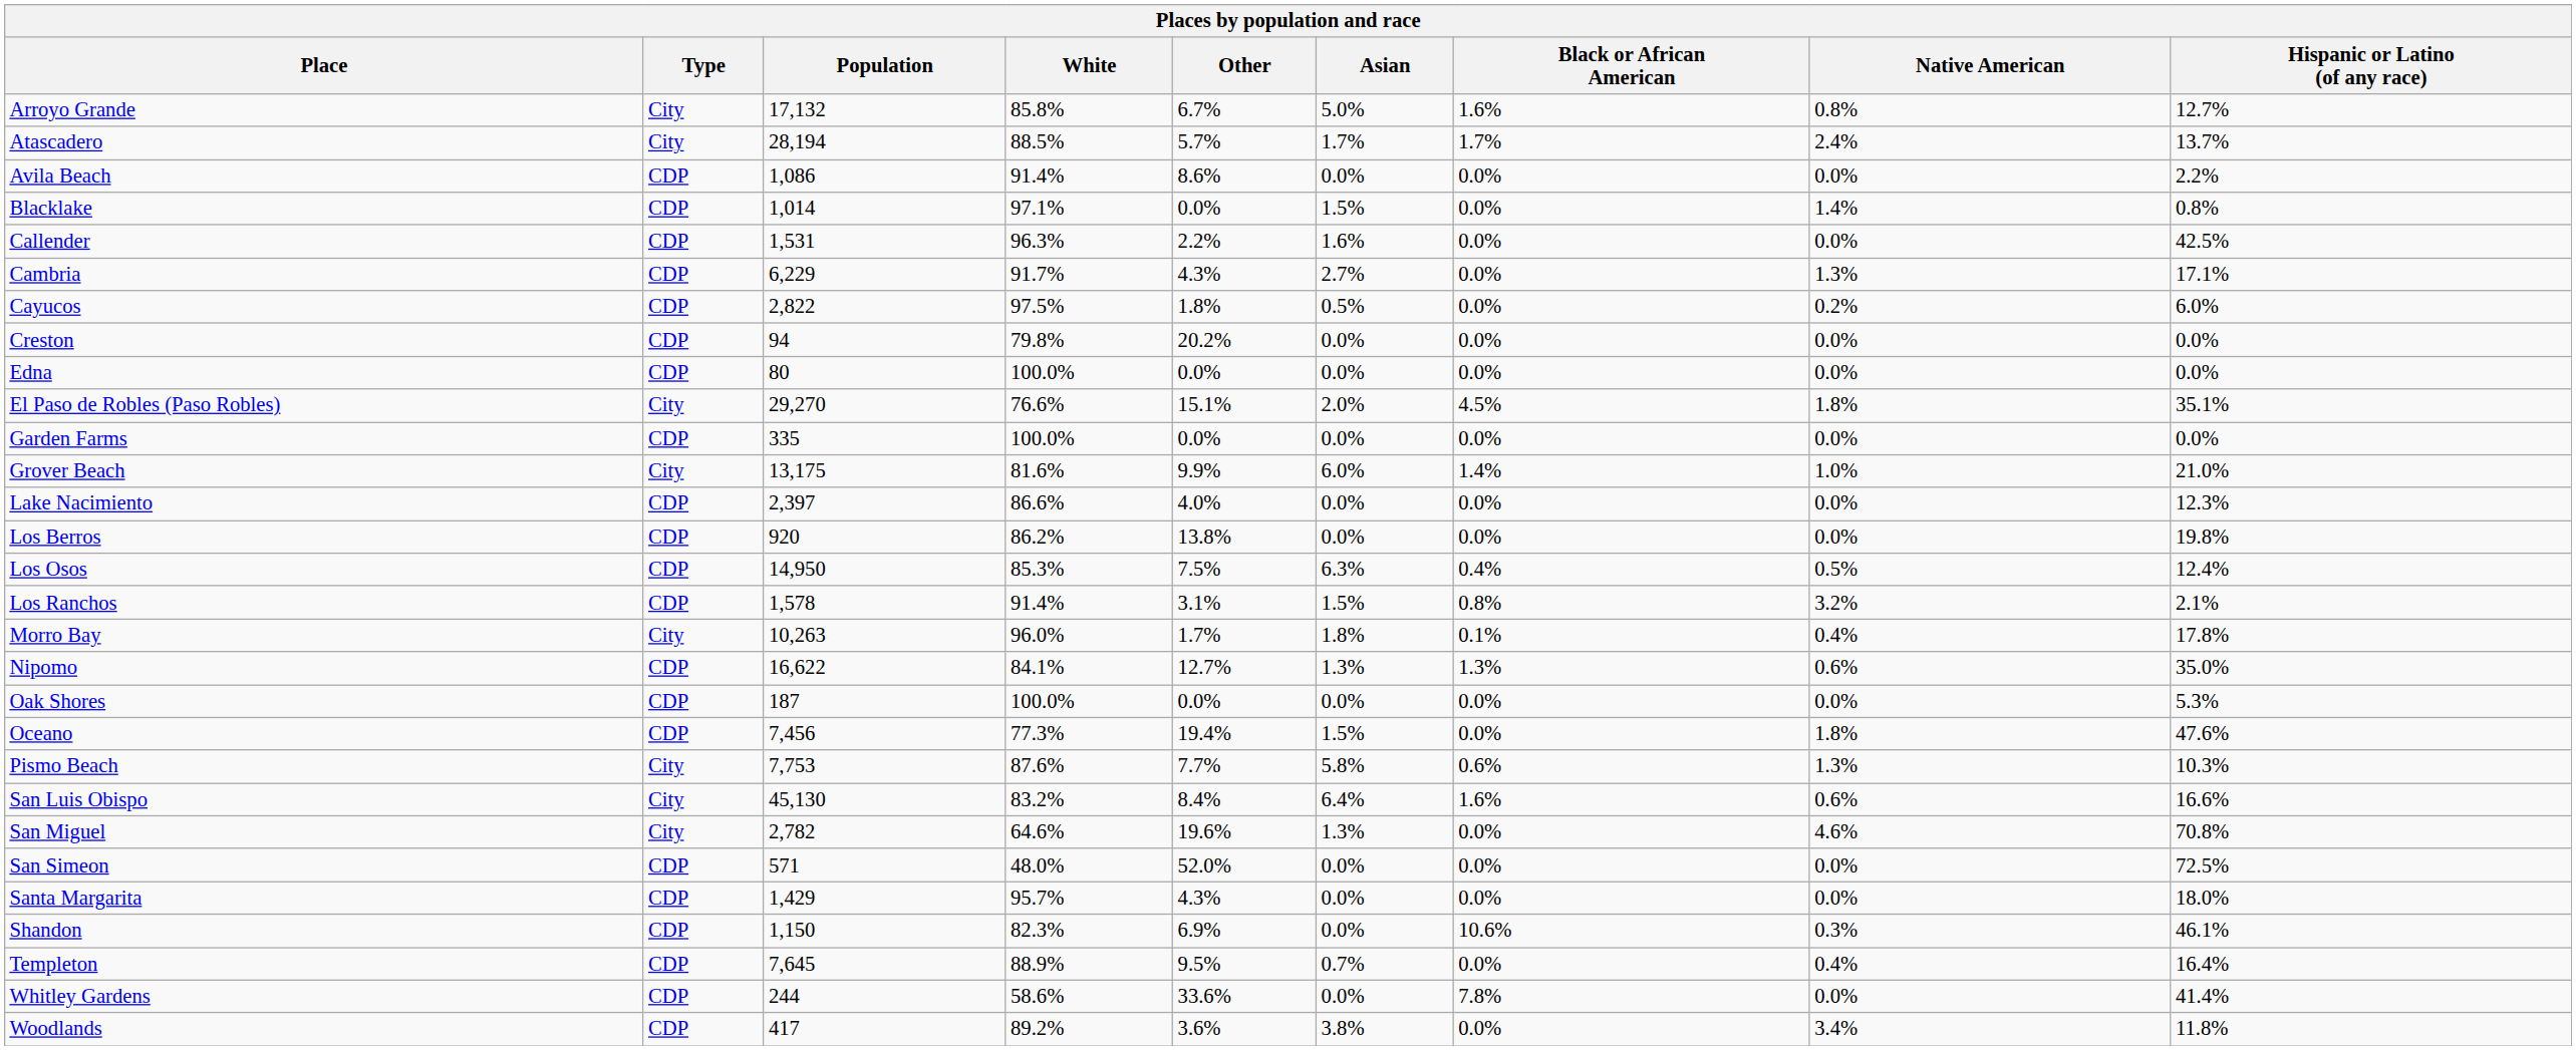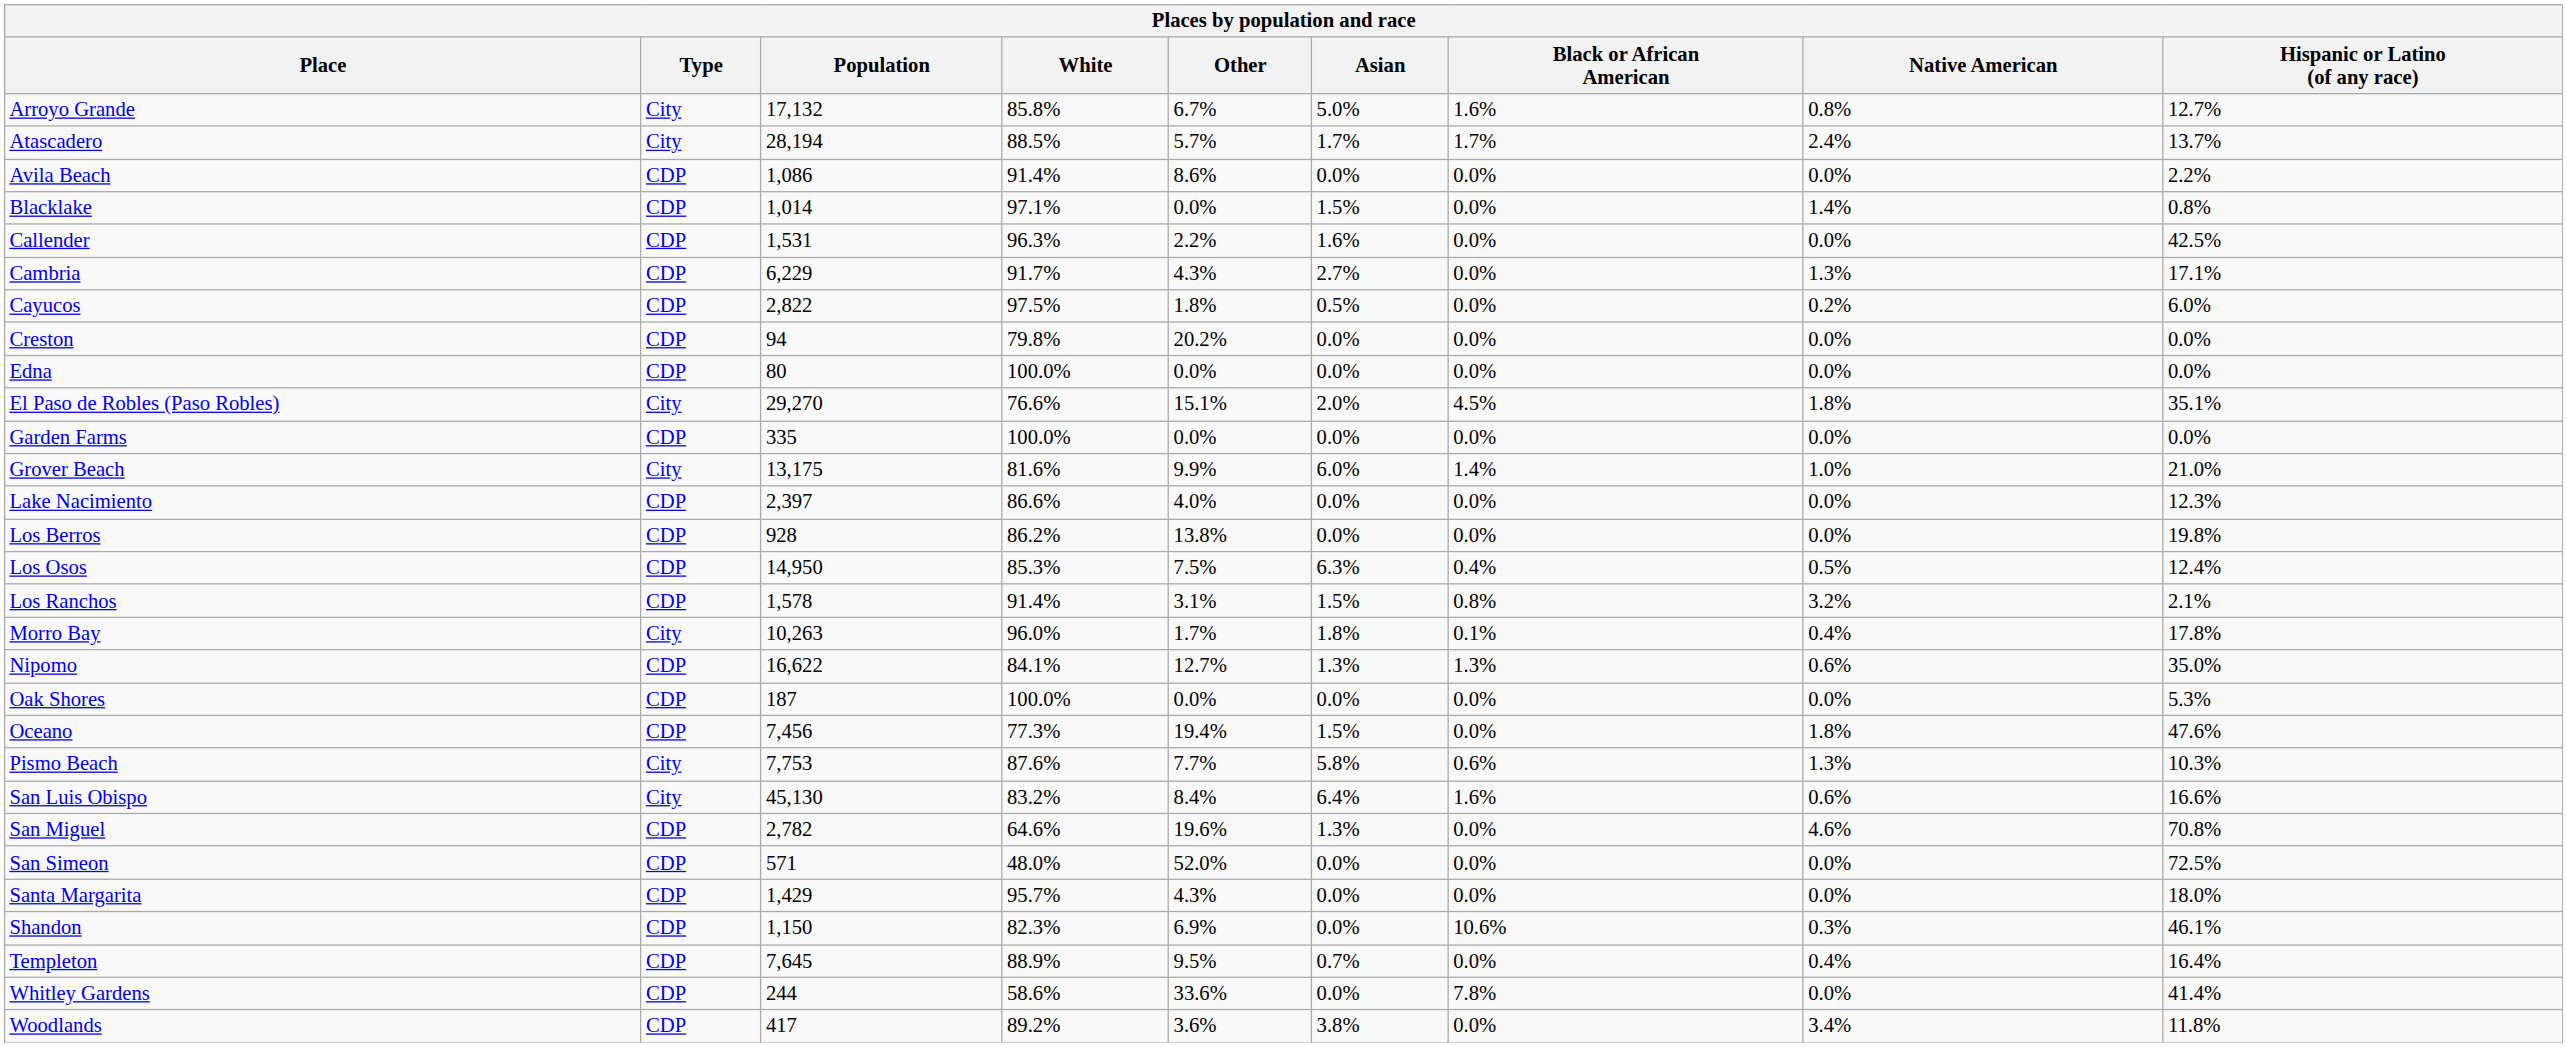 <table class="wikitable collapsible collapsed sortable" style="width: 100%;">
 <tr>
 <th colspan=9>Places by population and race</th>
 </tr>
 <tr>
 <th>Place</th>
 <th>Type</th>
 <th data-sort-type="number">Population</th>
 <th data-sort-type="number">White</th>
 <th data-sort-type="number">Other<br></th>
 <th data-sort-type="number">Asian</th>
 <th data-sort-type="number">Black or African<br>American</th>
 <th data-sort-type="number">Native American<br></th>
 <th data-sort-type="number">Hispanic or Latino<br>(of any race)</th>
 </tr>
 <tr>
 <td><a href='#'>Arroyo Grande</a></td>
 <td><a href='#'>City</a></td>
 <td>17,132</td>
 <td>85.8%</td>
 <td>6.7%</td>
 <td>5.0%</td>
 <td>1.6%</td>
 <td>0.8%</td>
 <td>12.7%</td>
 </tr>
 <tr>
 <td><a href='#'>Atascadero</a></td>
 <td><a href='#'>City</a></td>
 <td>28,194</td>
 <td>88.5%</td>
 <td>5.7%</td>
 <td>1.7%</td>
 <td>1.7%</td>
 <td>2.4%</td>
 <td>13.7%</td>
 </tr>
 <tr>
 <td><a href='#'>Avila Beach</a></td>
 <td><a href='#'>CDP</a></td>
 <td>1,086</td>
 <td>91.4%</td>
 <td>8.6%</td>
 <td>0.0%</td>
 <td>0.0%</td>
 <td>0.0%</td>
 <td>2.2%</td>
 </tr>
 <tr>
 <td><a href='#'>Blacklake</a></td>
 <td><a href='#'>CDP</a></td>
 <td>1,014</td>
 <td>97.1%</td>
 <td>0.0%</td>
 <td>1.5%</td>
 <td>0.0%</td>
 <td>1.4%</td>
 <td>0.8%</td>
 </tr>
 <tr>
 <td><a href='#'>Callender</a></td>
 <td><a href='#'>CDP</a></td>
 <td>1,531</td>
 <td>96.3%</td>
 <td>2.2%</td>
 <td>1.6%</td>
 <td>0.0%</td>
 <td>0.0%</td>
 <td>42.5%</td>
 </tr>
 <tr>
 <td><a href='#'>Cambria</a></td>
 <td><a href='#'>CDP</a></td>
 <td>6,229</td>
 <td>91.7%</td>
 <td>4.3%</td>
 <td>2.7%</td>
 <td>0.0%</td>
 <td>1.3%</td>
 <td>17.1%</td>
 </tr>
 <tr>
 <td><a href='#'>Cayucos</a></td>
 <td><a href='#'>CDP</a></td>
 <td>2,822</td>
 <td>97.5%</td>
 <td>1.8%</td>
 <td>0.5%</td>
 <td>0.0%</td>
 <td>0.2%</td>
 <td>6.0%</td>
 </tr>
 <tr>
 <td><a href='#'>Creston</a></td>
 <td><a href='#'>CDP</a></td>
 <td>94</td>
 <td>79.8%</td>
 <td>20.2%</td>
 <td>0.0%</td>
 <td>0.0%</td>
 <td>0.0%</td>
 <td>0.0%</td>
 </tr>
 <tr>
 <td><a href='#'>Edna</a></td>
 <td><a href='#'>CDP</a></td>
 <td>80</td>
 <td>100.0%</td>
 <td>0.0%</td>
 <td>0.0%</td>
 <td>0.0%</td>
 <td>0.0%</td>
 <td>0.0%</td>
 </tr>
 <tr>
 <td><a href='#'>El Paso de Robles (Paso Robles)</a></td>
 <td><a href='#'>City</a></td>
 <td>29,270</td>
 <td>76.6%</td>
 <td>15.1%</td>
 <td>2.0%</td>
 <td>4.5%</td>
 <td>1.8%</td>
 <td>35.1%</td>
 </tr>
 <tr>
 <td><a href='#'>Garden Farms</a></td>
 <td><a href='#'>CDP</a></td>
 <td>335</td>
 <td>100.0%</td>
 <td>0.0%</td>
 <td>0.0%</td>
 <td>0.0%</td>
 <td>0.0%</td>
 <td>0.0%</td>
 </tr>
 <tr>
 <td><a href='#'>Grover Beach</a></td>
 <td><a href='#'>City</a></td>
 <td>13,175</td>
 <td>81.6%</td>
 <td>9.9%</td>
 <td>6.0%</td>
 <td>1.4%</td>
 <td>1.0%</td>
 <td>21.0%</td>
 </tr>
 <tr>
 <td><a href='#'>Lake Nacimiento</a></td>
 <td><a href='#'>CDP</a></td>
 <td>2,397</td>
 <td>86.6%</td>
 <td>4.0%</td>
 <td>0.0%</td>
 <td>0.0%</td>
 <td>0.0%</td>
 <td>12.3%</td>
 </tr>
 <tr>
 <td><a href='#'>Los Berros</a></td>
 <td><a href='#'>CDP</a></td>
-<td>920</td>
+<td>928</td>
 <td>86.2%</td>
 <td>13.8%</td>
 <td>0.0%</td>
 <td>0.0%</td>
 <td>0.0%</td>
 <td>19.8%</td>
 </tr>
 <tr>
 <td><a href='#'>Los Osos</a></td>
 <td><a href='#'>CDP</a></td>
 <td>14,950</td>
 <td>85.3%</td>
 <td>7.5%</td>
 <td>6.3%</td>
 <td>0.4%</td>
 <td>0.5%</td>
 <td>12.4%</td>
 </tr>
 <tr>
 <td><a href='#'>Los Ranchos</a></td>
 <td><a href='#'>CDP</a></td>
 <td>1,578</td>
 <td>91.4%</td>
 <td>3.1%</td>
 <td>1.5%</td>
 <td>0.8%</td>
 <td>3.2%</td>
 <td>2.1%</td>
 </tr>
 <tr>
 <td><a href='#'>Morro Bay</a></td>
 <td><a href='#'>City</a></td>
 <td>10,263</td>
 <td>96.0%</td>
 <td>1.7%</td>
 <td>1.8%</td>
 <td>0.1%</td>
 <td>0.4%</td>
 <td>17.8%</td>
 </tr>
 <tr>
 <td><a href='#'>Nipomo</a></td>
 <td><a href='#'>CDP</a></td>
 <td>16,622</td>
 <td>84.1%</td>
 <td>12.7%</td>
 <td>1.3%</td>
 <td>1.3%</td>
 <td>0.6%</td>
 <td>35.0%</td>
 </tr>
 <tr>
 <td><a href='#'>Oak Shores</a></td>
 <td><a href='#'>CDP</a></td>
 <td>187</td>
 <td>100.0%</td>
 <td>0.0%</td>
 <td>0.0%</td>
 <td>0.0%</td>
 <td>0.0%</td>
 <td>5.3%</td>
 </tr>
 <tr>
 <td><a href='#'>Oceano</a></td>
 <td><a href='#'>CDP</a></td>
 <td>7,456</td>
 <td>77.3%</td>
 <td>19.4%</td>
 <td>1.5%</td>
 <td>0.0%</td>
 <td>1.8%</td>
 <td>47.6%</td>
 </tr>
 <tr>
 <td><a href='#'>Pismo Beach</a></td>
 <td><a href='#'>City</a></td>
 <td>7,753</td>
 <td>87.6%</td>
 <td>7.7%</td>
 <td>5.8%</td>
 <td>0.6%</td>
 <td>1.3%</td>
 <td>10.3%</td>
 </tr>
 <tr>
 <td><a href='#'>San Luis Obispo</a></td>
 <td><a href='#'>City</a></td>
 <td>45,130</td>
 <td>83.2%</td>
 <td>8.4%</td>
 <td>6.4%</td>
 <td>1.6%</td>
 <td>0.6%</td>
 <td>16.6%</td>
 </tr>
 <tr>
 <td><a href='#'>San Miguel</a></td>
-<td><a href='#'>City</a></td>
+<td><a href='#'>CDP</a></td>
 <td>2,782</td>
 <td>64.6%</td>
 <td>19.6%</td>
 <td>1.3%</td>
 <td>0.0%</td>
 <td>4.6%</td>
 <td>70.8%</td>
 </tr>
 <tr>
 <td><a href='#'>San Simeon</a></td>
 <td><a href='#'>CDP</a></td>
 <td>571</td>
 <td>48.0%</td>
 <td>52.0%</td>
 <td>0.0%</td>
 <td>0.0%</td>
 <td>0.0%</td>
 <td>72.5%</td>
 </tr>
 <tr>
 <td><a href='#'>Santa Margarita</a></td>
 <td><a href='#'>CDP</a></td>
 <td>1,429</td>
 <td>95.7%</td>
 <td>4.3%</td>
 <td>0.0%</td>
 <td>0.0%</td>
 <td>0.0%</td>
 <td>18.0%</td>
 </tr>
 <tr>
 <td><a href='#'>Shandon</a></td>
 <td><a href='#'>CDP</a></td>
 <td>1,150</td>
 <td>82.3%</td>
 <td>6.9%</td>
 <td>0.0%</td>
 <td>10.6%</td>
 <td>0.3%</td>
 <td>46.1%</td>
 </tr>
 <tr>
 <td><a href='#'>Templeton</a></td>
 <td><a href='#'>CDP</a></td>
 <td>7,645</td>
 <td>88.9%</td>
 <td>9.5%</td>
 <td>0.7%</td>
 <td>0.0%</td>
 <td>0.4%</td>
 <td>16.4%</td>
 </tr>
 <tr>
 <td><a href='#'>Whitley Gardens</a></td>
 <td><a href='#'>CDP</a></td>
 <td>244</td>
 <td>58.6%</td>
 <td>33.6%</td>
 <td>0.0%</td>
 <td>7.8%</td>
 <td>0.0%</td>
 <td>41.4%</td>
 </tr>
 <tr>
 <td><a href='#'>Woodlands</a></td>
 <td><a href='#'>CDP</a></td>
 <td>417</td>
 <td>89.2%</td>
 <td>3.6%</td>
 <td>3.8%</td>
 <td>0.0%</td>
 <td>3.4%</td>
 <td>11.8%</td>
 </tr>
 </table>
